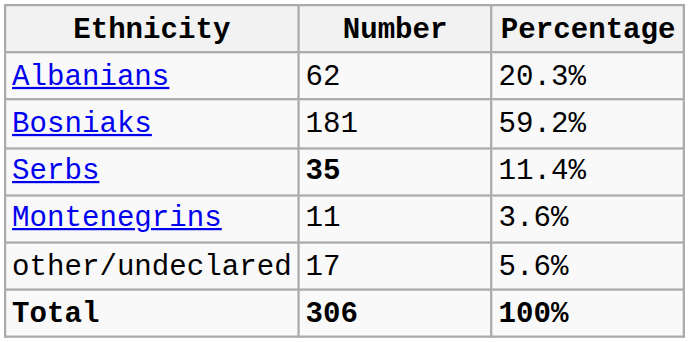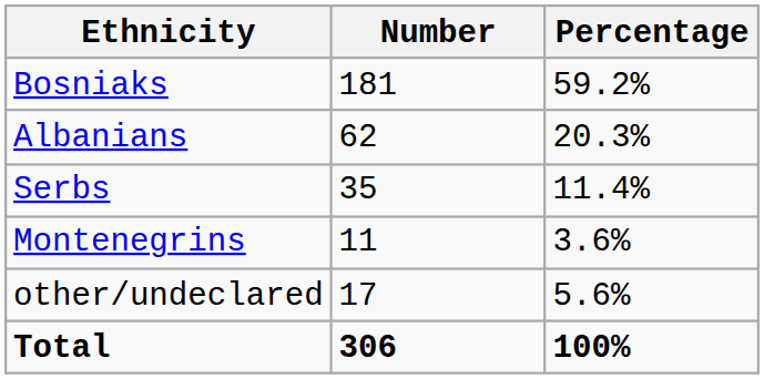 <table class="wikitable">
 <tr>
 <th width="100px">Ethnicity</th>
 <th width="80px">Number</th>
 <th width="80px">Percentage</th>
 </tr>
 <tr>
+<td><a href='#'>Bosniaks</a></td>
+<td>181</td>
+<td>59.2%</td>
+</tr>
+<tr>
 <td><a href='#'>Albanians</a></td>
 <td>62</td>
 <td>20.3%</td>
 </tr>
 <tr>
-<td><a href='#'>Bosniaks</a></td>
-<td>181</td>
-<td>59.2%</td>
-</tr>
-<tr>
 <td><a href='#'>Serbs</a></td>
-<td><strong>35</strong></td>
+<td>35</td>
 <td>11.4%</td>
 </tr>
 <tr>
 <td><a href='#'>Montenegrins</a></td>
 <td>11</td>
 <td>3.6%</td>
 </tr>
 <tr>
 <td>other/undeclared</td>
 <td>17</td>
 <td>5.6%</td>
 </tr>
 <tr>
 <td><strong>Total</strong></td>
 <td><strong>306</strong></td>
 <td><strong>100%</strong></td>
 </tr>
 </table>
